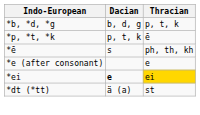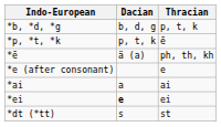 <table class="wikitable">
 <tr>
 <th>Indo-European</th>
 <th>Dacian</th>
 <th>Thracian</th>
 </tr>
 <tr>
 <td>*b, *d, *g</td>
 <td>b, d, g</td>
 <td>p, t, k</td>
 </tr>
 <tr>
 <td>*p, *t, *k</td>
 <td>p, t, k</td>
 <td>ē</td>
 </tr>
 <tr>
 <td>*ē</td>
-<td>s</td>
+<td>ä (a)</td>
 <td>ph, th, kh</td>
 </tr>
 <tr>
 <td>*e (after consonant)</td>
 <td></td>
 <td>e</td>
 </tr>
 <tr>
+<td>*ai</td>
+<td>a</td>
+<td>ai</td>
+</tr>
+<tr>
 <td>*ei</td>
 <td><strong>e</strong></td>
-<td style="background: gold;">ei</td>
+<td>ei</td>
 </tr>
 <tr>
 <td>*dt (*tt)</td>
-<td>ä (a)</td>
+<td>s</td>
 <td>st</td>
 </tr>
 </table>
